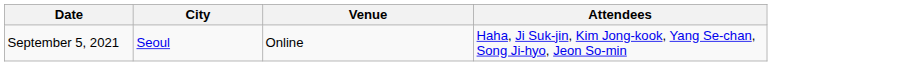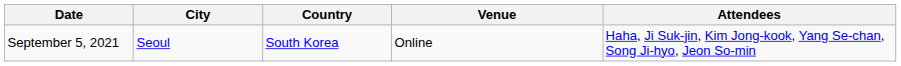 <table class="wikitable">
 <tr>
 <th style="width:150px;">Date</th>
 <th style="width:150px;">City</th>
+<th style="width:150px;">Country</th>
 <th style="width:250px;">Venue</th>
 <th style="width:350px;">Attendees</th>
 </tr>
 <tr>
 <td>September 5, 2021</td>
 <td><a href='#'>Seoul</a></td>
+<td><a href='#'>South Korea</a></td>
 <td>Online</td>
 <td><a href='#'>Haha</a>, <a href='#'>Ji Suk-jin</a>, <a href='#'>Kim Jong-kook</a>, <a href='#'>Yang Se-chan</a>, <a href='#'>Song Ji-hyo</a>, <a href='#'>Jeon So-min</a></td>
 </tr>
 </table>
